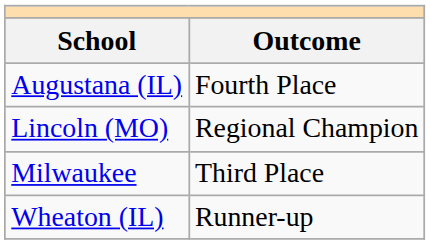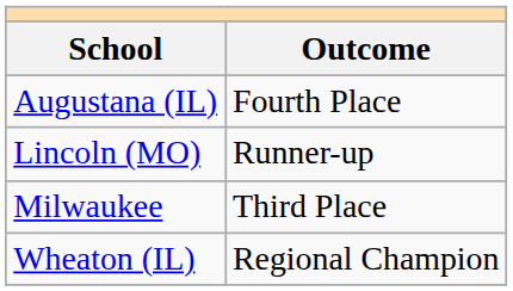 <table class="wikitable" style="float:left; margin-right:1em;">
 <tr>
 <th colspan="3" style="background:#ffdead;"></th>
 </tr>
 <tr>
 <th>School</th>
 <th>Outcome</th>
 </tr>
 <tr>
 <td><a href='#'>Augustana (IL)</a></td>
 <td>Fourth Place</td>
 </tr>
 <tr>
 <td><a href='#'>Lincoln (MO)</a></td>
-<td>Regional Champion</td>
+<td>Runner-up</td>
 </tr>
 <tr>
 <td><a href='#'>Milwaukee</a></td>
 <td>Third Place</td>
 </tr>
 <tr>
 <td><a href='#'>Wheaton (IL)</a></td>
-<td>Runner-up</td>
+<td>Regional Champion</td>
 </tr>
 </table>
